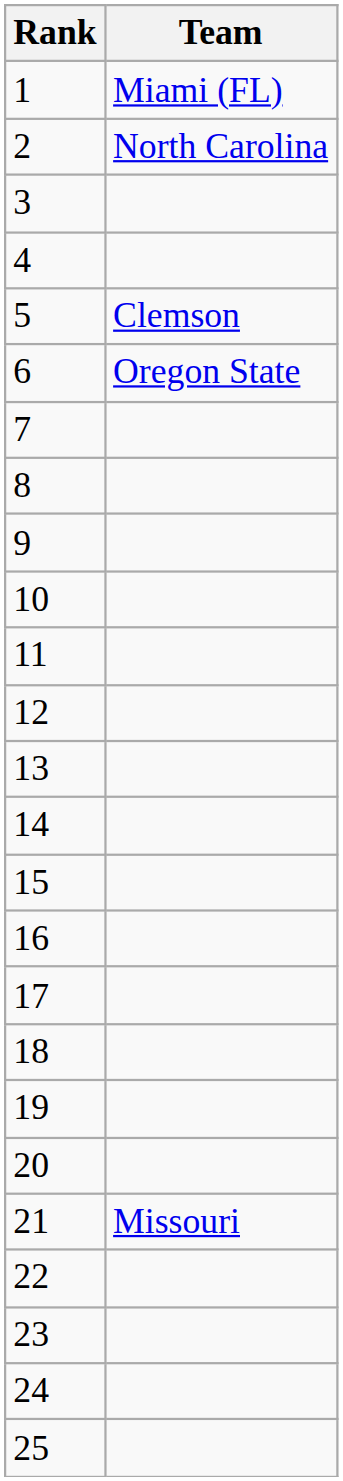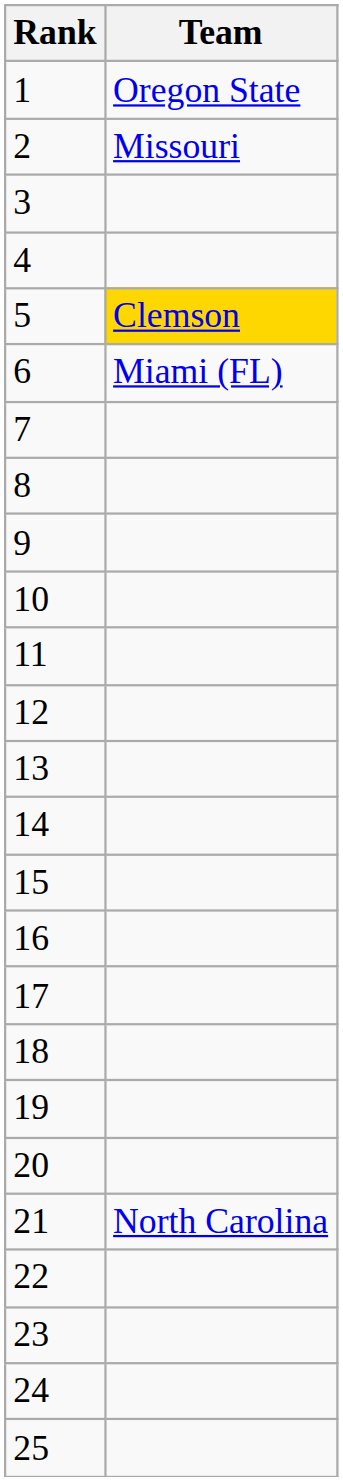 <table class=wikitable>
 <tr>
 <th>Rank</th>
 <th>Team</th>
 </tr>
 <tr>
 <td>1</td>
-<td><a href='#'>Miami (FL)</a></td>
+<td><a href='#'>Oregon State</a></td>
 </tr>
 <tr>
 <td>2</td>
-<td><a href='#'>North Carolina</a></td>
+<td><a href='#'>Missouri</a></td>
 </tr>
 <tr>
 <td>3</td>
 <td></td>
 </tr>
 <tr>
 <td>4</td>
 <td></td>
 </tr>
 <tr>
 <td>5</td>
-<td><a href='#'>Clemson</a></td>
+<td style="background: gold;"><a href='#'>Clemson</a></td>
 </tr>
 <tr>
 <td>6</td>
-<td><a href='#'>Oregon State</a></td>
+<td><a href='#'>Miami (FL)</a></td>
 </tr>
 <tr>
 <td>7</td>
 <td></td>
 </tr>
 <tr>
 <td>8</td>
 <td></td>
 </tr>
 <tr>
 <td>9</td>
 <td></td>
 </tr>
 <tr>
 <td>10</td>
 <td></td>
 </tr>
 <tr>
 <td>11</td>
 <td></td>
 </tr>
 <tr>
 <td>12</td>
 <td></td>
 </tr>
 <tr>
 <td>13</td>
 <td></td>
 </tr>
 <tr>
 <td>14</td>
 <td></td>
 </tr>
 <tr>
 <td>15</td>
 <td></td>
 </tr>
 <tr>
 <td>16</td>
 <td></td>
 </tr>
 <tr>
 <td>17</td>
 <td></td>
 </tr>
 <tr>
 <td>18</td>
 <td></td>
 </tr>
 <tr>
 <td>19</td>
 <td></td>
 </tr>
 <tr>
 <td>20</td>
 <td></td>
 </tr>
 <tr>
 <td>21</td>
-<td><a href='#'>Missouri</a></td>
+<td><a href='#'>North Carolina</a></td>
 </tr>
 <tr>
 <td>22</td>
 <td></td>
 </tr>
 <tr>
 <td>23</td>
 <td></td>
 </tr>
 <tr>
 <td>24</td>
 <td></td>
 </tr>
 <tr>
 <td>25</td>
 <td></td>
 </tr>
 </table>
